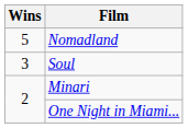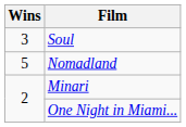 <table class="wikitable">
 <tr>
 <th>Wins</th>
 <th>Film</th>
 </tr>
 <tr>
+<td style="text-align:center;">3</td>
+<td><em><a href='#'>Soul</a></em></td>
+</tr>
+<tr>
 <td style="text-align:center;">5</td>
 <td><em><a href='#'>Nomadland</a></em></td>
-</tr>
-<tr>
-<td style="text-align:center;">3</td>
-<td><em><a href='#'>Soul</a></em></td>
 </tr>
 <tr>
 <td rowspan="2" style="text-align:center;">2</td>
 <td><em><a href='#'>Minari</a></em></td>
 </tr>
 <tr>
 <td><em><a href='#'>One Night in Miami...</a></em></td>
 </tr>
 </table>
